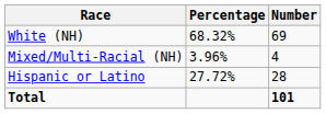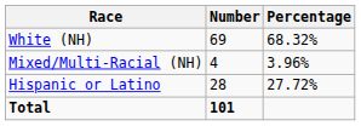 <table class="wikitable">
 <tr>
 <th>Race</th>
+<th>Number</th>
 <th>Percentage</th>
-<th>Number</th>
 </tr>
 <tr>
 <td><a href='#'>White</a> (NH)</td>
+<td>69</td>
 <td>68.32%</td>
-<td>69</td>
 </tr>
 <tr>
 <td><a href='#'>Mixed/Multi-Racial</a> (NH)</td>
+<td>4</td>
 <td>3.96%</td>
-<td>4</td>
 </tr>
 <tr>
 <td><a href='#'>Hispanic or Latino</a></td>
+<td>28</td>
 <td>27.72%</td>
-<td>28</td>
 </tr>
 <tr>
 <td><strong>Total</strong></td>
+<td><strong>101</strong></td>
 <td></td>
-<td><strong>101</strong></td>
 </tr>
 </table>
